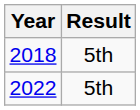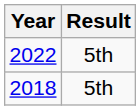 <table class="wikitable" style="text-align:center">
 <tr>
 <th>Year</th>
 <th>Result</th>
 </tr>
 <tr>
+<td><a href='#'>2022</a></td>
+<td>5th</td>
+</tr>
+<tr>
 <td><a href='#'>2018</a></td>
 <td>5th</td>
 </tr>
-<tr>
-<td><a href='#'>2022</a></td>
-<td>5th</td>
-</tr>
 </table>
